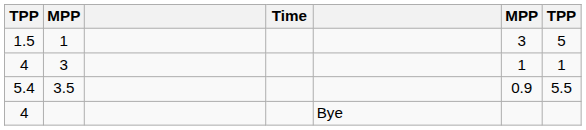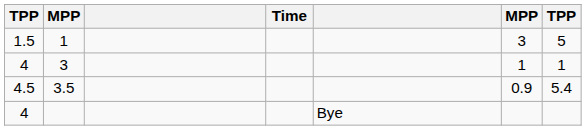 <table class="wikitable" style="text-align: center;" |>
 <tr>
 <th width="35">TPP</th>
 <th width="35">MPP</th>
 <th width="250"></th>
 <th width="45">Time</th>
 <th width="250"></th>
 <th width="35">MPP</th>
 <th width="35">TPP</th>
 </tr>
 <tr>
 <td>1.5</td>
 <td>1</td>
 <td style="text-align:left;"><strong></strong></td>
 <td></td>
 <td style="text-align:left;"></td>
 <td>3</td>
 <td>5</td>
 </tr>
 <tr>
 <td>4</td>
 <td>3</td>
 <td style="text-align:left;"></td>
 <td></td>
 <td style="text-align:left;"><strong></strong></td>
 <td>1</td>
 <td>1</td>
 </tr>
 <tr>
-<td>5.4</td>
+<td>4.5</td>
 <td>3.5</td>
 <td style="text-align:left;"></td>
 <td></td>
 <td style="text-align:left;"><strong></strong></td>
 <td>0.9</td>
-<td>5.5</td>
+<td>5.4</td>
 </tr>
 <tr>
 <td>4</td>
 <td></td>
 <td style="text-align:left;"><strong></strong></td>
 <td></td>
 <td style="text-align:left;">Bye</td>
 <td></td>
 <td></td>
 </tr>
 </table>
